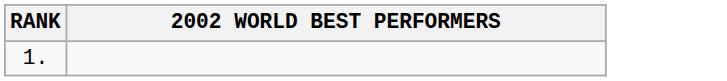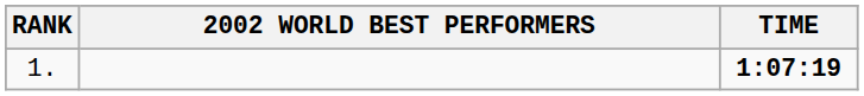 <table class="wikitable" style="border-collapse: collapse; font-size: 90%;">
 <tr>
 <th>RANK</th>
 <th align="center" style="width: 25em">2002 WORLD BEST PERFORMERS</th>
+<th align="center" style="width: 5em">TIME</th>
 </tr>
 <tr>
 <td align="center">1.</td>
 <td></td>
+<td align="center"><strong>1:07:19</strong></td>
 </tr>
 </table>
